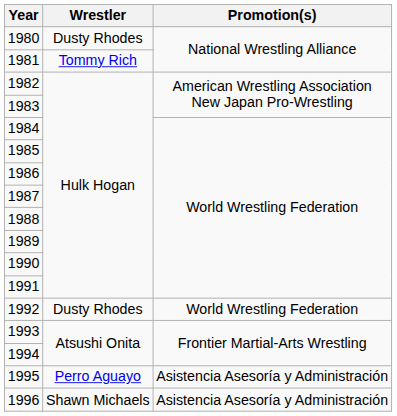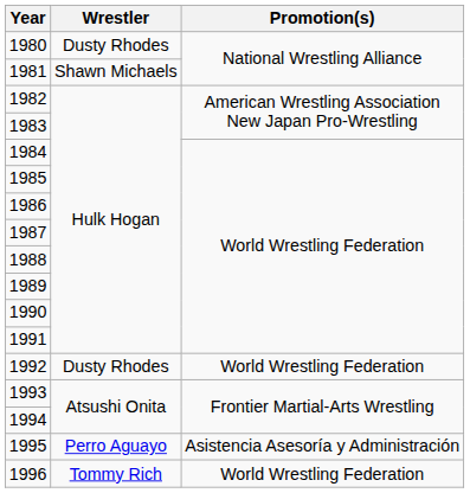 <table class="wikitable sortable" style="text-align: center">
 <tr>
 <th>Year</th>
 <th>Wrestler</th>
 <th>Promotion(s)</th>
 </tr>
 <tr>
 <td>1980</td>
 <td>Dusty Rhodes</td>
 <td rowspan=2>National Wrestling Alliance</td>
 </tr>
 <tr>
 <td>1981</td>
-<td><a href='#'>Tommy Rich</a></td>
+<td>Shawn Michaels</td>
 </tr>
 <tr>
 <td>1982</td>
 <td rowspan=10>Hulk Hogan</td>
 <td rowspan=2>American Wrestling Association<br>New Japan Pro-Wrestling</td>
 </tr>
 <tr>
 <td>1983</td>
 </tr>
 <tr>
 <td>1984</td>
 <td rowspan=8>World Wrestling Federation</td>
 </tr>
 <tr>
 <td>1985</td>
 </tr>
 <tr>
 <td>1986</td>
 </tr>
 <tr>
 <td>1987</td>
 </tr>
 <tr>
 <td>1988</td>
 </tr>
 <tr>
 <td>1989</td>
 </tr>
 <tr>
 <td>1990</td>
 </tr>
 <tr>
 <td>1991</td>
 </tr>
 <tr>
 <td>1992</td>
 <td>Dusty Rhodes</td>
 <td>World Wrestling Federation</td>
 </tr>
 <tr>
 <td>1993</td>
 <td rowspan=2>Atsushi Onita</td>
 <td rowspan=2>Frontier Martial-Arts Wrestling</td>
 </tr>
 <tr>
 <td>1994</td>
 </tr>
 <tr>
 <td>1995</td>
 <td><a href='#'>Perro Aguayo</a></td>
 <td>Asistencia Asesoría y Administración</td>
 </tr>
 <tr>
 <td>1996</td>
-<td>Shawn Michaels</td>
-<td>Asistencia Asesoría y Administración</td>
+<td><a href='#'>Tommy Rich</a></td>
+<td>World Wrestling Federation</td>
 </tr>
 </table>
